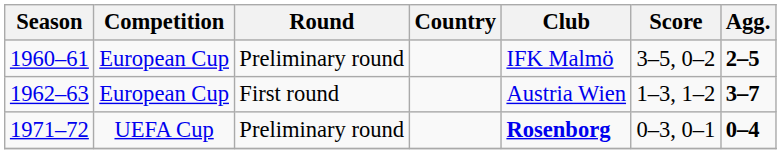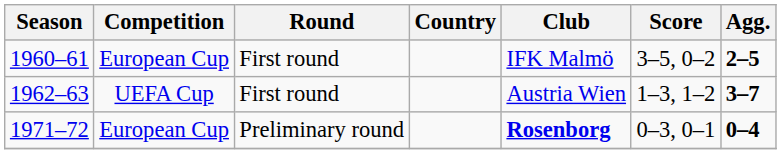 <table class="wikitable">
 <tr>
 <th>Season</th>
 <th>Competition</th>
 <th>Round</th>
 <th>Country</th>
 <th>Club</th>
 <th>Score</th>
 <th>Agg.</th>
 </tr>
 <tr>
 <td rowspan="1"><a href='#'>1960–61</a></td>
 <td rowspan="1" align="center"><a href='#'>European Cup</a></td>
-<td>Preliminary round</td>
+<td>First round</td>
 <td align="center"></td>
 <td><a href='#'>IFK Malmö</a></td>
 <td>3–5, 0–2</td>
 <td><strong>2–5</strong></td>
 </tr>
 <tr>
 <td rowspan="1"><a href='#'>1962–63</a></td>
-<td rowspan="1" align="center"><a href='#'>European Cup</a></td>
+<td rowspan="1" align="center"><a href='#'>UEFA Cup</a></td>
 <td>First round</td>
 <td align="center"></td>
 <td><a href='#'>Austria Wien</a></td>
 <td>1–3, 1–2</td>
 <td><strong>3–7</strong></td>
 </tr>
 <tr>
 <td rowspan="1"><a href='#'>1971–72</a></td>
-<td rowspan="1" align="center"><a href='#'>UEFA Cup</a></td>
+<td rowspan="1" align="center"><a href='#'>European Cup</a></td>
 <td>Preliminary round</td>
 <td align="center"></td>
 <td><strong><a href='#'>Rosenborg</a></strong></td>
 <td>0–3, 0–1</td>
 <td><strong>0–4</strong></td>
 </tr>
 <tr>
 </tr>
 </table>
